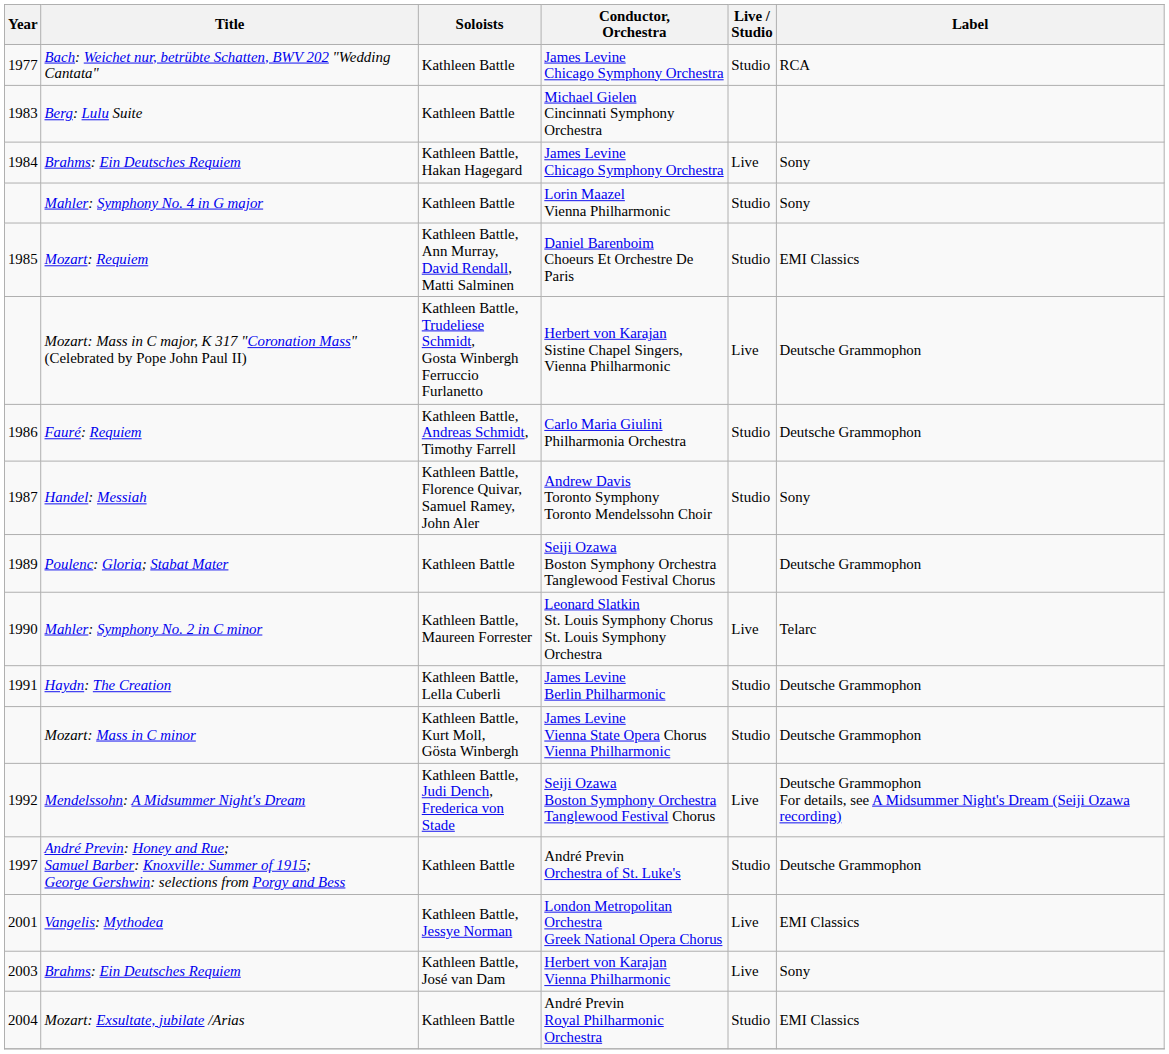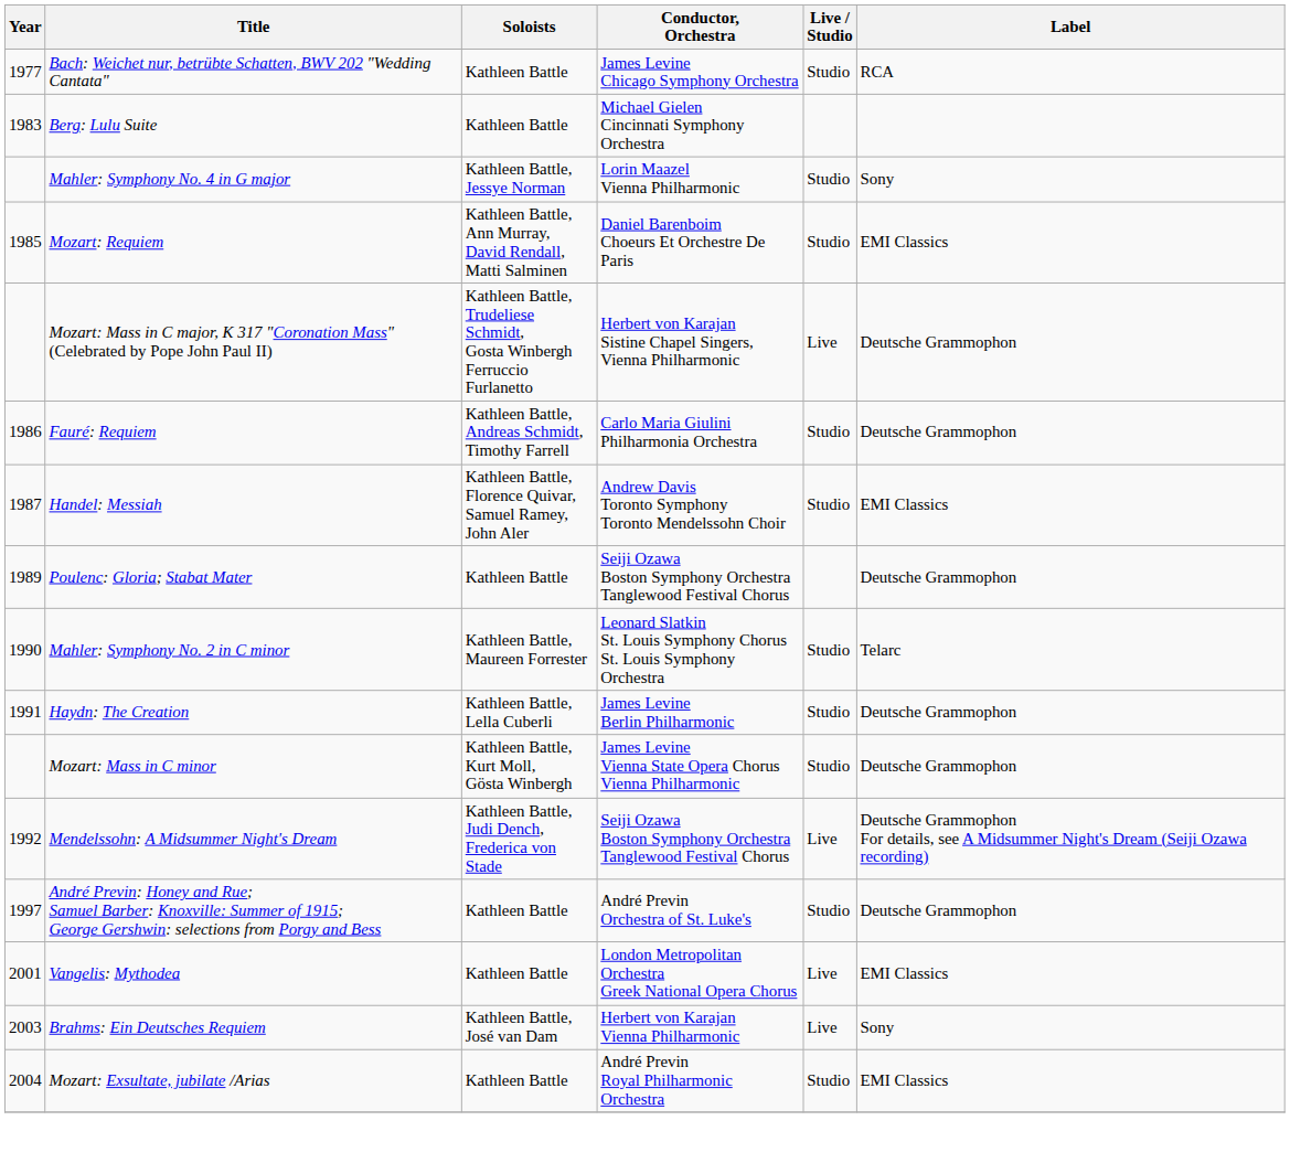 <table class="wikitable">
 <tr>
 <th>Year</th>
 <th>Title</th>
 <th>Soloists</th>
 <th>Conductor,<br>Orchestra</th>
 <th>Live /<br>Studio</th>
 <th>Label</th>
 </tr>
 <tr>
 <td>1977</td>
 <td><em><a href='#'>Bach</a>: <a href='#'>Weichet nur, betrübte Schatten, BWV 202</a> "Wedding Cantata"</em></td>
 <td>Kathleen Battle</td>
 <td><a href='#'>James Levine</a><br><a href='#'>Chicago Symphony Orchestra</a></td>
 <td>Studio</td>
 <td>RCA</td>
 </tr>
 <tr>
 <td>1983</td>
 <td><em><a href='#'>Berg</a>: <a href='#'>Lulu</a> Suite</em></td>
 <td>Kathleen Battle</td>
 <td><a href='#'>Michael Gielen</a><br>Cincinnati Symphony Orchestra</td>
 <td></td>
 <td></td>
 </tr>
 <tr>
-<td>1984</td>
-<td><em><a href='#'>Brahms</a>: <a href='#'>Ein Deutsches Requiem</a></em></td>
-<td>Kathleen Battle,<br>Hakan Hagegard</td>
-<td><a href='#'>James Levine</a><br><a href='#'>Chicago Symphony Orchestra</a></td>
-<td>Live</td>
-<td>Sony</td>
-</tr>
-<tr>
 <td></td>
 <td><em><a href='#'>Mahler</a>: <a href='#'>Symphony No. 4 in G major</a></em></td>
-<td>Kathleen Battle</td>
+<td>Kathleen Battle,<br><a href='#'>Jessye Norman</a></td>
 <td><a href='#'>Lorin Maazel</a><br>Vienna Philharmonic</td>
 <td>Studio</td>
 <td>Sony</td>
 </tr>
 <tr>
 <td>1985</td>
 <td><em><a href='#'>Mozart</a>: <a href='#'>Requiem</a></em></td>
 <td>Kathleen Battle,<br>Ann Murray,<br><a href='#'>David Rendall</a>,<br>Matti Salminen</td>
 <td><a href='#'>Daniel Barenboim</a><br>Choeurs Et Orchestre De Paris</td>
 <td>Studio</td>
 <td>EMI Classics</td>
 </tr>
 <tr>
 <td></td>
 <td><em>Mozart: Mass in C major, K 317 "<a href='#'>Coronation Mass</a>"</em><br>(Celebrated by Pope John Paul II)</td>
 <td>Kathleen Battle,<br><a href='#'>Trudeliese Schmidt</a>,<br>Gosta Winbergh<br>Ferruccio Furlanetto</td>
 <td><a href='#'>Herbert von Karajan</a><br>Sistine Chapel Singers,<br>Vienna Philharmonic</td>
 <td>Live</td>
 <td>Deutsche Grammophon</td>
 </tr>
 <tr>
 <td>1986</td>
 <td><em><a href='#'>Fauré</a>: <a href='#'>Requiem</a></em></td>
 <td>Kathleen Battle,<br><a href='#'>Andreas Schmidt</a>,<br>Timothy Farrell</td>
 <td><a href='#'>Carlo Maria Giulini</a><br>Philharmonia Orchestra</td>
 <td>Studio</td>
 <td>Deutsche Grammophon</td>
 </tr>
 <tr>
 <td>1987</td>
 <td><em><a href='#'>Handel</a>: <a href='#'>Messiah</a></em></td>
 <td>Kathleen Battle,<br>Florence Quivar,<br>Samuel Ramey,<br>John Aler</td>
 <td><a href='#'>Andrew Davis</a><br>Toronto Symphony<br>Toronto Mendelssohn Choir</td>
 <td>Studio</td>
-<td>Sony</td>
+<td>EMI Classics</td>
 </tr>
 <tr>
 <td>1989</td>
 <td><em><a href='#'>Poulenc</a>: <a href='#'>Gloria</a>; <a href='#'>Stabat Mater</a></em></td>
 <td>Kathleen Battle</td>
 <td><a href='#'>Seiji Ozawa</a><br>Boston Symphony Orchestra<br>Tanglewood Festival Chorus</td>
 <td></td>
 <td>Deutsche Grammophon</td>
 </tr>
 <tr>
 <td>1990</td>
 <td><em><a href='#'>Mahler</a>: <a href='#'>Symphony No. 2 in C minor</a></em></td>
 <td>Kathleen Battle,<br>Maureen Forrester</td>
 <td><a href='#'>Leonard Slatkin</a><br>St. Louis Symphony Chorus<br>St. Louis Symphony Orchestra</td>
-<td>Live</td>
+<td>Studio</td>
 <td>Telarc</td>
 </tr>
 <tr>
 <td>1991</td>
 <td><em><a href='#'>Haydn</a>:  <a href='#'>The Creation</a></em></td>
 <td>Kathleen Battle,<br>Lella Cuberli</td>
 <td><a href='#'>James Levine</a><br><a href='#'>Berlin Philharmonic</a></td>
 <td>Studio</td>
 <td>Deutsche Grammophon</td>
 </tr>
 <tr>
 <td></td>
 <td><em>Mozart: <a href='#'>Mass in C minor</a></em></td>
 <td>Kathleen Battle,<br>Kurt Moll,<br>Gösta Winbergh</td>
 <td><a href='#'>James Levine</a><br><a href='#'>Vienna State Opera</a> Chorus<br><a href='#'>Vienna Philharmonic</a></td>
 <td>Studio</td>
 <td>Deutsche Grammophon</td>
 </tr>
 <tr>
 <td>1992</td>
 <td><em><a href='#'>Mendelssohn</a>: <a href='#'>A Midsummer Night's Dream</a></em></td>
 <td>Kathleen Battle,<br><a href='#'>Judi Dench</a>,<br><a href='#'>Frederica von Stade</a></td>
 <td><a href='#'>Seiji Ozawa</a><br><a href='#'>Boston Symphony Orchestra</a><br><a href='#'>Tanglewood Festival</a> Chorus</td>
 <td>Live</td>
 <td>Deutsche Grammophon<br>For details, see <a href='#'>A Midsummer Night's Dream (Seiji Ozawa recording)</a></td>
 </tr>
 <tr>
 <td>1997</td>
 <td><em><a href='#'>André Previn</a>: <a href='#'>Honey and Rue</a>;<br><a href='#'>Samuel Barber</a>: <a href='#'>Knoxville: Summer of 1915</a>;<br><a href='#'>George Gershwin</a>: selections from <a href='#'>Porgy and Bess</a></em></td>
 <td>Kathleen Battle</td>
 <td>André Previn<br><a href='#'>Orchestra of St. Luke's</a></td>
 <td>Studio</td>
 <td>Deutsche Grammophon</td>
 </tr>
 <tr>
 <td>2001</td>
 <td><em><a href='#'>Vangelis</a>: <a href='#'>Mythodea</a></em></td>
-<td>Kathleen Battle,<br><a href='#'>Jessye Norman</a></td>
+<td>Kathleen Battle</td>
 <td><a href='#'>London Metropolitan Orchestra</a><br><a href='#'>Greek National Opera Chorus</a></td>
 <td>Live</td>
 <td>EMI Classics</td>
 </tr>
 <tr>
 <td>2003</td>
 <td><em><a href='#'>Brahms</a>: <a href='#'>Ein Deutsches Requiem</a></em></td>
 <td>Kathleen Battle,<br>José van Dam</td>
 <td><a href='#'>Herbert von Karajan</a><br><a href='#'>Vienna Philharmonic</a></td>
 <td>Live</td>
 <td>Sony</td>
 </tr>
 <tr>
 <td>2004</td>
 <td><em>Mozart: <a href='#'>Exsultate, jubilate</a> /Arias</em></td>
 <td>Kathleen Battle</td>
 <td>André Previn<br><a href='#'>Royal Philharmonic Orchestra</a></td>
 <td>Studio</td>
 <td>EMI Classics</td>
 </tr>
 <tr>
 </tr>
 </table>
